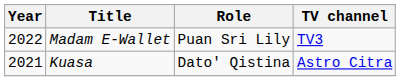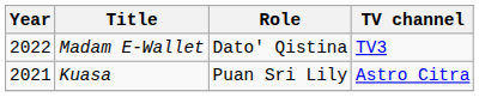 <table class="wikitable">
 <tr>
 <th>Year</th>
 <th>Title</th>
 <th>Role</th>
 <th>TV channel</th>
 </tr>
 <tr>
 <td>2022</td>
 <td><em>Madam E-Wallet</em></td>
-<td>Puan Sri Lily</td>
+<td>Dato' Qistina</td>
 <td><a href='#'>TV3</a></td>
 </tr>
 <tr>
 <td>2021</td>
 <td><em>Kuasa</em></td>
-<td>Dato' Qistina</td>
+<td>Puan Sri Lily</td>
 <td><a href='#'>Astro Citra</a></td>
 </tr>
 <tr>
 </tr>
 </table>
